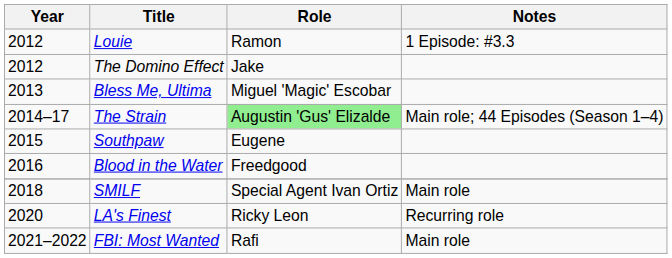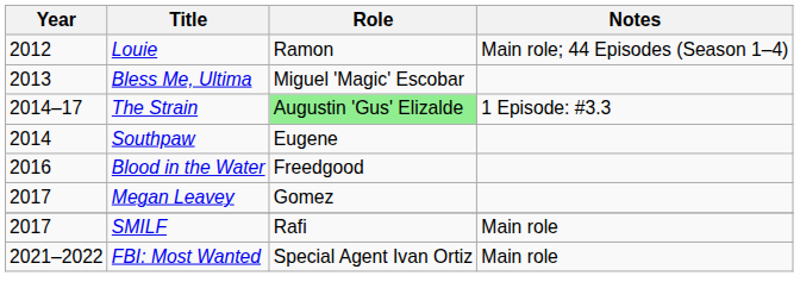 <table class="wikitable sortable">
 <tr>
 <th>Year</th>
 <th>Title</th>
 <th>Role</th>
 <th>Notes</th>
 </tr>
 <tr>
 <td>2012</td>
 <td><em><a href='#'>Louie</a></em></td>
 <td>Ramon</td>
-<td>1 Episode: #3.3</td>
-</tr>
-<tr>
-<td>2012</td>
-<td><em>The Domino Effect</em></td>
-<td>Jake</td>
-<td></td>
+<td>Main role; 44 Episodes (Season 1–4)</td>
 </tr>
 <tr>
 <td>2013</td>
 <td><em><a href='#'>Bless Me, Ultima</a></em></td>
 <td>Miguel 'Magic' Escobar</td>
 <td></td>
 </tr>
 <tr>
 <td>2014–17</td>
 <td><em><a href='#'>The Strain</a></em></td>
 <td style="background: lightgreen;">Augustin 'Gus' Elizalde</td>
-<td>Main role; 44 Episodes (Season 1–4)</td>
+<td>1 Episode: #3.3</td>
 </tr>
 <tr>
-<td>2015</td>
+<td>2014</td>
 <td><em><a href='#'>Southpaw</a></em></td>
 <td>Eugene</td>
 <td></td>
 </tr>
 <tr>
 <td>2016</td>
 <td><em><a href='#'>Blood in the Water</a></em></td>
 <td>Freedgood</td>
 <td></td>
 </tr>
 <tr>
+<td>2017</td>
+<td><em><a href='#'>Megan Leavey</a></em></td>
+<td>Gomez</td>
+<td></td>
 </tr>
 <tr>
-<td>2018</td>
-<td><em><a href='#'>SMILF</a></em></td>
-<td>Special Agent Ivan Ortiz</td>
-<td>Main role</td>
 </tr>
 <tr>
-<td>2020</td>
-<td><em><a href='#'>LA's Finest</a></em></td>
-<td>Ricky Leon</td>
-<td>Recurring role</td>
+<td>2017</td>
+<td><em><a href='#'>SMILF</a></em></td>
+<td>Rafi</td>
+<td>Main role</td>
 </tr>
 <tr>
 <td>2021–2022</td>
 <td><em><a href='#'>FBI: Most Wanted</a></em></td>
-<td>Rafi</td>
+<td>Special Agent Ivan Ortiz</td>
 <td>Main role</td>
 </tr>
 </table>
